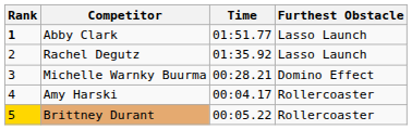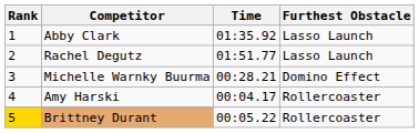 <table class="wikitable sortable mw-collapsible">
 <tr>
 <th>Rank</th>
 <th>Competitor</th>
 <th>Time</th>
 <th>Furthest Obstacle</th>
 </tr>
 <tr>
-<td><strong>1</strong></td>
+<td>1</td>
 <td>Abby Clark</td>
-<td>01:51.77</td>
+<td>01:35.92</td>
 <td>Lasso Launch</td>
 </tr>
 <tr>
 <td>2</td>
 <td>Rachel Degutz</td>
-<td>01:35.92</td>
+<td>01:51.77</td>
 <td>Lasso Launch</td>
 </tr>
 <tr>
 <td>3</td>
 <td>Michelle Warnky Buurma</td>
 <td>00:28.21</td>
 <td>Domino Effect</td>
 </tr>
 <tr>
 <td>4</td>
 <td>Amy Harski</td>
 <td>00:04.17</td>
 <td>Rollercoaster</td>
 </tr>
 <tr>
 <td style="background: gold;">5</td>
 <td style="background-color:#E5AA70">Brittney Durant</td>
 <td>00:05.22</td>
 <td>Rollercoaster</td>
 </tr>
 </table>
